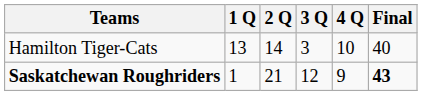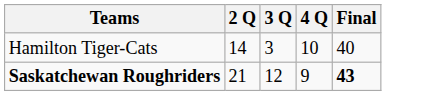 <table class="wikitable">
 <tr>
 <th>Teams</th>
-<th>1 Q</th>
 <th>2 Q</th>
 <th>3 Q</th>
 <th>4 Q</th>
 <th>Final</th>
 </tr>
 <tr>
 <td>Hamilton Tiger-Cats</td>
-<td>13</td>
 <td>14</td>
 <td>3</td>
 <td>10</td>
 <td>40</td>
 </tr>
 <tr>
 <td><strong>Saskatchewan Roughriders</strong></td>
-<td>1</td>
 <td>21</td>
 <td>12</td>
 <td>9</td>
 <td><strong>43</strong></td>
 </tr>
 </table>
